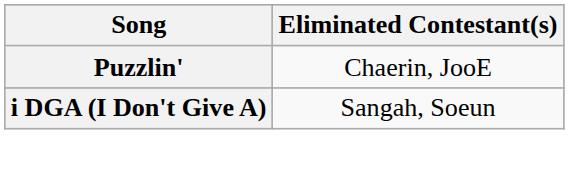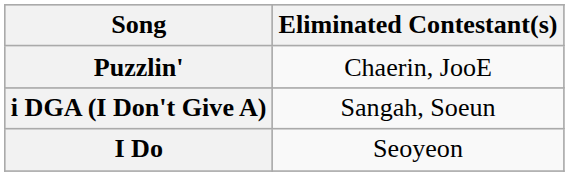 <table class="wikitable plainrowheaders" style="text-align:center">
 <tr>
 <th scope="col">Song</th>
 <th scope="col">Eliminated Contestant(s)</th>
 </tr>
 <tr>
 <th>Puzzlin'</th>
 <td>Chaerin, JooE</td>
 </tr>
 <tr>
 <th>i DGA (I Don't Give A)</th>
 <td>Sangah, Soeun</td>
 </tr>
+<tr>
+<th>I Do</th>
+<td>Seoyeon</td>
+</tr>
 </table>
